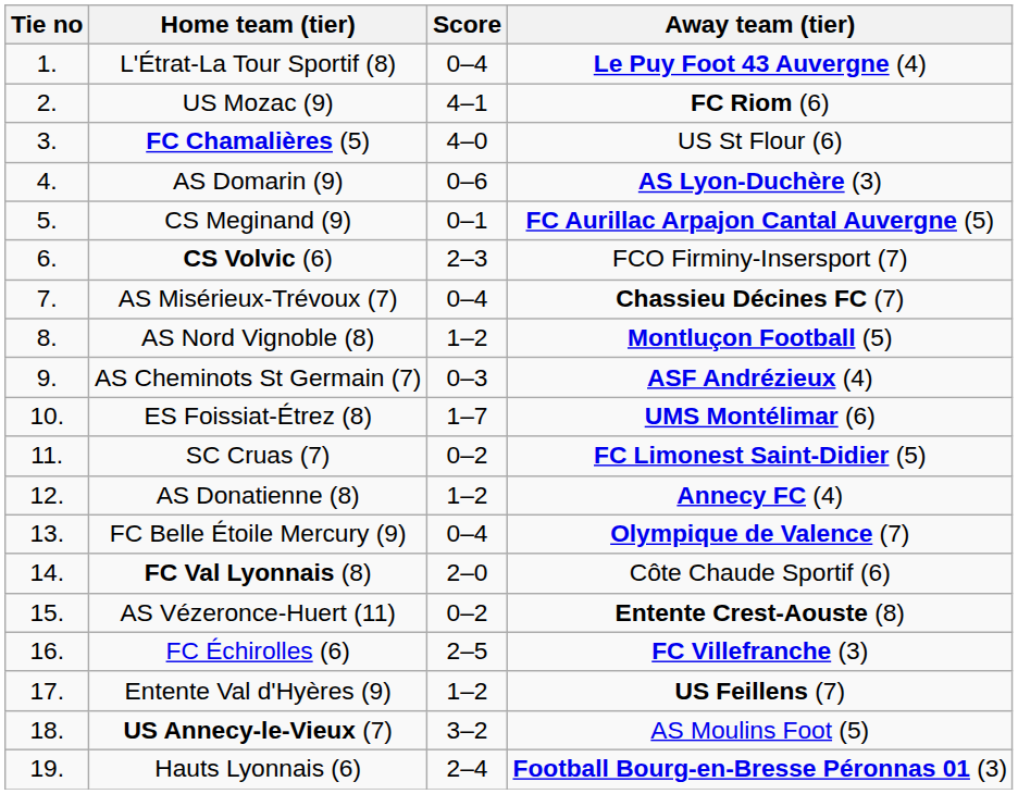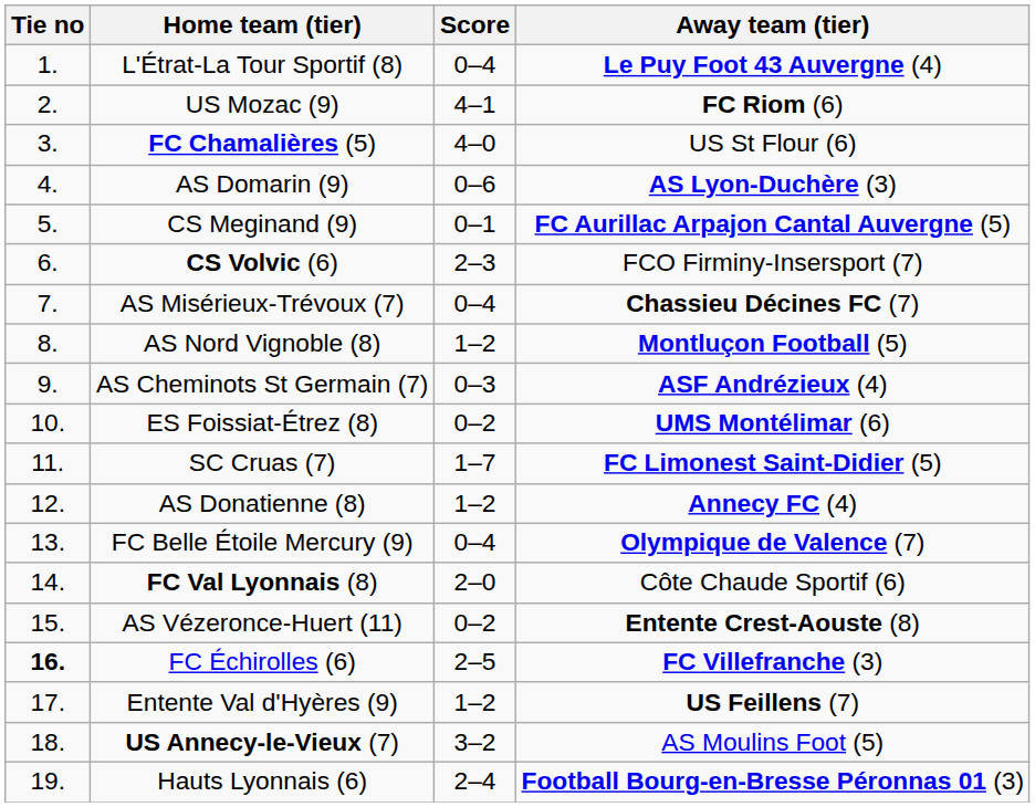 <table class="wikitable" style="text-align: center">
 <tr>
 <th>Tie no</th>
 <th>Home team (tier)</th>
 <th>Score</th>
 <th>Away team (tier)</th>
 </tr>
 <tr>
 <td>1.</td>
 <td>L'Étrat-La Tour Sportif (8)</td>
 <td>0–4</td>
 <td><strong><a href='#'>Le Puy Foot 43 Auvergne</a></strong> (4)</td>
 </tr>
 <tr>
 <td>2.</td>
 <td>US Mozac (9)</td>
 <td>4–1</td>
 <td><strong>FC Riom</strong> (6)</td>
 </tr>
 <tr>
 <td>3.</td>
 <td><strong><a href='#'>FC Chamalières</a></strong> (5)</td>
 <td>4–0</td>
 <td>US St Flour (6)</td>
 </tr>
 <tr>
 <td>4.</td>
 <td>AS Domarin (9)</td>
 <td>0–6</td>
 <td><strong><a href='#'>AS Lyon-Duchère</a></strong> (3)</td>
 </tr>
 <tr>
 <td>5.</td>
 <td>CS Meginand (9)</td>
 <td>0–1</td>
 <td><strong><a href='#'>FC Aurillac Arpajon Cantal Auvergne</a></strong> (5)</td>
 </tr>
 <tr>
 <td>6.</td>
 <td><strong>CS Volvic</strong> (6)</td>
 <td>2–3 </td>
 <td>FCO Firminy-Insersport (7)</td>
 </tr>
 <tr>
 <td>7.</td>
 <td>AS Misérieux-Trévoux (7)</td>
 <td>0–4</td>
 <td><strong>Chassieu Décines FC</strong> (7)</td>
 </tr>
 <tr>
 <td>8.</td>
 <td>AS Nord Vignoble (8)</td>
 <td>1–2</td>
 <td><strong><a href='#'>Montluçon Football</a></strong> (5)</td>
 </tr>
 <tr>
 <td>9.</td>
 <td>AS Cheminots St Germain (7)</td>
 <td>0–3</td>
 <td><strong><a href='#'>ASF Andrézieux</a></strong> (4)</td>
 </tr>
 <tr>
 <td>10.</td>
 <td>ES Foissiat-Étrez (8)</td>
-<td>1–7</td>
+<td>0–2</td>
 <td><strong><a href='#'>UMS Montélimar</a></strong> (6)</td>
 </tr>
 <tr>
 <td>11.</td>
 <td>SC Cruas (7)</td>
-<td>0–2</td>
+<td>1–7</td>
 <td><strong><a href='#'>FC Limonest Saint-Didier</a></strong> (5)</td>
 </tr>
 <tr>
 <td>12.</td>
 <td>AS Donatienne (8)</td>
 <td>1–2</td>
 <td><strong><a href='#'>Annecy FC</a></strong> (4)</td>
 </tr>
 <tr>
 <td>13.</td>
 <td>FC Belle Étoile Mercury (9)</td>
 <td>0–4</td>
 <td><strong><a href='#'>Olympique de Valence</a></strong> (7)</td>
 </tr>
 <tr>
 <td>14.</td>
 <td><strong>FC Val Lyonnais</strong> (8)</td>
 <td>2–0</td>
 <td>Côte Chaude Sportif (6)</td>
 </tr>
 <tr>
 <td>15.</td>
 <td>AS Vézeronce-Huert (11)</td>
 <td>0–2</td>
 <td><strong>Entente Crest-Aouste</strong> (8)</td>
 </tr>
 <tr>
-<td>16.</td>
+<td><strong>16.</strong></td>
 <td><a href='#'>FC Échirolles</a> (6)</td>
 <td>2–5</td>
 <td><strong><a href='#'>FC Villefranche</a></strong> (3)</td>
 </tr>
 <tr>
 <td>17.</td>
 <td>Entente Val d'Hyères (9)</td>
 <td>1–2</td>
 <td><strong>US Feillens</strong> (7)</td>
 </tr>
 <tr>
 <td>18.</td>
 <td><strong>US Annecy-le-Vieux</strong> (7)</td>
 <td>3–2 </td>
 <td><a href='#'>AS Moulins Foot</a> (5)</td>
 </tr>
 <tr>
 <td>19.</td>
 <td>Hauts Lyonnais (6)</td>
 <td>2–4 </td>
 <td><strong><a href='#'>Football Bourg-en-Bresse Péronnas 01</a></strong> (3)</td>
 </tr>
 </table>
